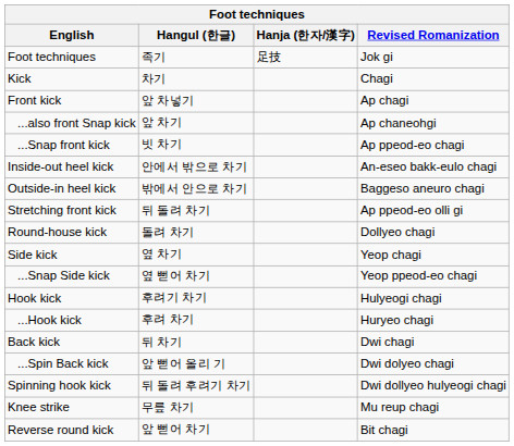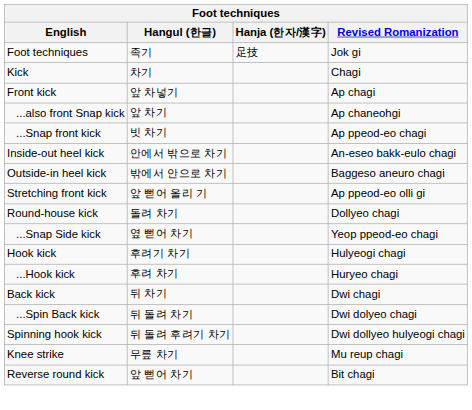 <table class="wikitable mw-collapsible mw-collapsed">
 <tr>
 <th colspan="4">Foot techniques</th>
 </tr>
 <tr>
 <th>English</th>
 <th>Hangul (한글)</th>
 <th>Hanja (한자/漢字)</th>
 <th><a href='#'>Revised Romanization</a></th>
 </tr>
 <tr>
 <td>Foot techniques</td>
 <td>족기</td>
 <td>足技</td>
 <td>Jok gi</td>
 </tr>
 <tr>
 <td>Kick</td>
 <td>차기</td>
 <td></td>
 <td>Chagi</td>
 </tr>
 <tr>
 <td>Front kick</td>
 <td>앞 차넣기</td>
 <td></td>
 <td>Ap chagi</td>
 </tr>
 <tr>
 <td style="padding-left: 1em">...also front Snap kick</td>
 <td>앞 차기</td>
 <td></td>
 <td>Ap chaneohgi</td>
 </tr>
 <tr>
 <td style="padding-left: 1em">...Snap front kick</td>
 <td>빗 차기</td>
 <td></td>
 <td>Ap ppeod-eo chagi</td>
 </tr>
 <tr>
 <td>Inside-out heel kick</td>
 <td>안에서 밖으로 차기</td>
 <td></td>
 <td>An-eseo bakk-eulo chagi</td>
 </tr>
 <tr>
 <td>Outside-in heel kick</td>
 <td>밖에서 안으로 차기</td>
 <td></td>
 <td>Baggeso aneuro chagi</td>
 </tr>
 <tr>
 <td>Stretching front kick</td>
-<td>뒤 돌려 차기</td>
+<td>앞 뻗어 올리 기</td>
 <td></td>
 <td>Ap ppeod-eo olli gi</td>
 </tr>
 <tr>
 <td>Round-house kick</td>
 <td>돌려 차기</td>
 <td></td>
 <td>Dollyeo chagi</td>
-</tr>
-<tr>
-<td>Side kick</td>
-<td>옆 차기</td>
-<td></td>
-<td>Yeop chagi</td>
 </tr>
 <tr>
 <td style="padding-left: 1em">...Snap Side kick</td>
 <td>옆 뻗어 차기</td>
 <td></td>
 <td>Yeop ppeod-eo chagi</td>
 </tr>
 <tr>
 <td>Hook kick</td>
 <td>후려기 차기</td>
 <td></td>
 <td>Hulyeogi chagi</td>
 </tr>
 <tr>
 <td style="padding-left: 1em">...Hook kick</td>
 <td>후려 차기</td>
 <td></td>
 <td>Huryeo chagi</td>
 </tr>
 <tr>
 <td>Back kick</td>
 <td>뒤 차기</td>
 <td></td>
 <td>Dwi chagi</td>
 </tr>
 <tr>
 <td style="padding-left: 1em">...Spin Back kick</td>
-<td>앞 뻗어 올리 기</td>
+<td>뒤 돌려 차기</td>
 <td></td>
 <td>Dwi dolyeo chagi</td>
 </tr>
 <tr>
 <td>Spinning hook kick</td>
 <td>뒤 돌려 후려기 차기</td>
 <td></td>
 <td>Dwi dollyeo hulyeogi chagi</td>
 </tr>
 <tr>
 <td>Knee strike</td>
 <td>무릎 차기</td>
 <td></td>
 <td>Mu reup chagi</td>
 </tr>
 <tr>
 <td>Reverse round kick</td>
 <td>앞 뻗어 차기</td>
 <td></td>
 <td>Bit chagi</td>
 </tr>
 </table>
